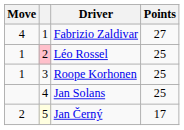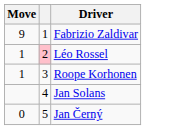 <table class="wikitable" style="font-size:85%;">
 <tr>
 <th>Move</th>
 <th></th>
 <th>Driver</th>
-<th>Points</th>
 </tr>
 <tr>
-<td align="center"> 4</td>
+<td align="center"> 9</td>
 <td align="center">1</td>
 <td><a href='#'>Fabrizio Zaldivar</a></td>
-<td align="center">27</td>
 </tr>
 <tr>
 <td align="center"> 1</td>
 <td align="center" style="background: pink;">2</td>
 <td><a href='#'>Léo Rossel</a></td>
-<td align="center">25</td>
 </tr>
 <tr>
 <td align="center"> 1</td>
 <td align="center">3</td>
 <td><a href='#'>Roope Korhonen</a></td>
-<td align="center">25</td>
 </tr>
 <tr>
 <td align="center"></td>
 <td align="center">4</td>
 <td><a href='#'>Jan Solans</a></td>
-<td align="center">25</td>
 </tr>
 <tr>
-<td align="center"> 2</td>
-<td align="center" style="background: lightyellow;">5</td>
+<td align="center"> 0</td>
+<td align="center">5</td>
 <td><a href='#'>Jan Černý</a></td>
-<td align="center">17</td>
 </tr>
 </table>
